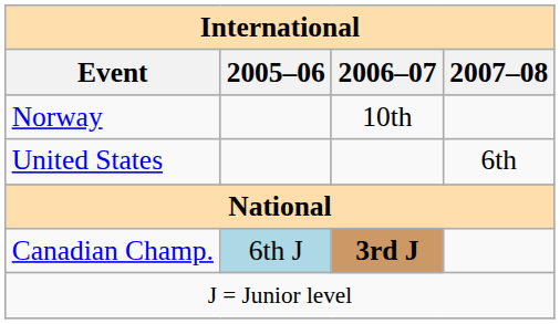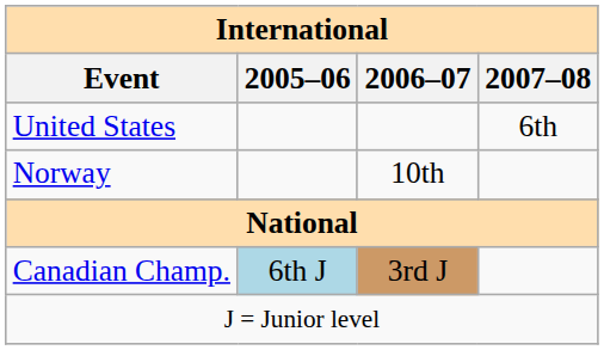 <table class="wikitable" style="text-align:center">
 <tr>
 <th style="background-color: #ffdead; " colspan=4 align=center>International</th>
 </tr>
 <tr>
 <th>Event</th>
 <th>2005–06</th>
 <th>2006–07</th>
 <th>2007–08</th>
 </tr>
 <tr>
+<td align=left> <a href='#'>United States</a></td>
+<td></td>
+<td></td>
+<td>6th</td>
+</tr>
+<tr>
 <td align=left> <a href='#'>Norway</a></td>
 <td></td>
 <td>10th</td>
 <td></td>
-</tr>
-<tr>
-<td align=left> <a href='#'>United States</a></td>
-<td></td>
-<td></td>
-<td>6th</td>
 </tr>
 <tr>
 <th style="background-color: #ffdead; " colspan=4 align=center>National</th>
 </tr>
 <tr>
 <td align=left><a href='#'>Canadian Champ.</a></td>
 <td style="background: lightblue;">6th J</td>
-<td bgcolor=cc9966><strong>3rd J</strong></td>
+<td bgcolor=cc9966>3rd J</td>
 <td></td>
 </tr>
 <tr>
 <td colspan=4 align=center><small> J = Junior level </small></td>
 </tr>
 </table>
